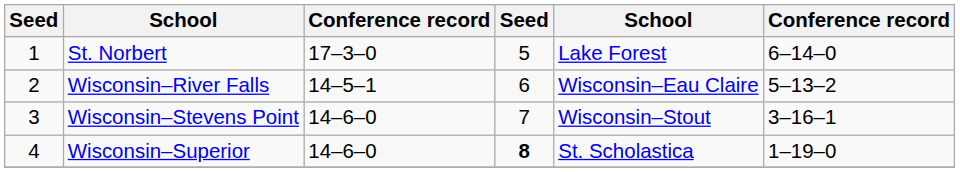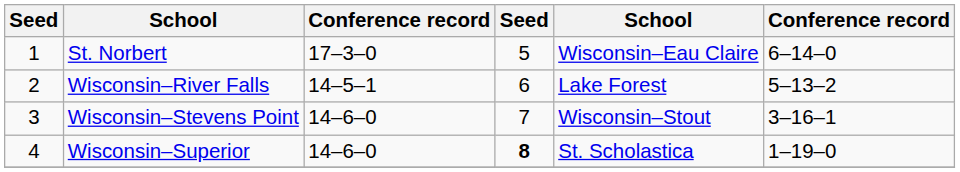 <table class="wikitable">
 <tr>
 <th>Seed</th>
 <th>School</th>
 <th>Conference record</th>
 <th>Seed</th>
 <th>School</th>
 <th>Conference record</th>
 </tr>
 <tr>
 <td align=center>1</td>
 <td><a href='#'>St. Norbert</a></td>
 <td>17–3–0</td>
 <td align=center>5</td>
-<td><a href='#'>Lake Forest</a></td>
+<td><a href='#'>Wisconsin–Eau Claire</a></td>
 <td>6–14–0</td>
 </tr>
 <tr>
 <td align=center>2</td>
 <td><a href='#'>Wisconsin–River Falls</a></td>
 <td>14–5–1</td>
 <td align=center>6</td>
-<td><a href='#'>Wisconsin–Eau Claire</a></td>
+<td><a href='#'>Lake Forest</a></td>
 <td>5–13–2</td>
 </tr>
 <tr>
 <td align=center>3</td>
 <td><a href='#'>Wisconsin–Stevens Point</a></td>
 <td>14–6–0</td>
 <td align=center>7</td>
 <td><a href='#'>Wisconsin–Stout</a></td>
 <td>3–16–1</td>
 </tr>
 <tr>
 <td align=center>4</td>
 <td><a href='#'>Wisconsin–Superior</a></td>
 <td>14–6–0</td>
 <td align=center><strong>8</strong></td>
 <td><a href='#'>St. Scholastica</a></td>
 <td>1–19–0</td>
 </tr>
 <tr>
 </tr>
 </table>
